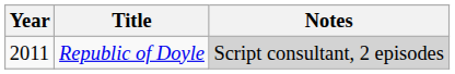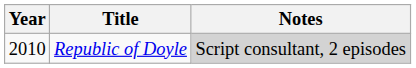 <table class="wikitable">
 <tr>
 <th>Year</th>
 <th>Title</th>
 <th>Notes</th>
 </tr>
 <tr>
-<td>2011</td>
+<td>2010</td>
 <td><em><a href='#'>Republic of Doyle</a></em></td>
 <td style="background: lightgrey;">Script consultant, 2 episodes</td>
 </tr>
 </table>
